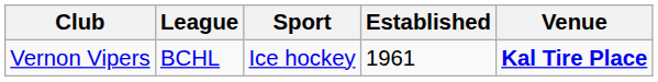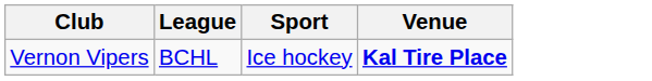 <table class="wikitable">
 <tr>
 <th scope="col">Club</th>
 <th scope="col">League</th>
 <th scope="col">Sport</th>
-<th scope="col">Established</th>
 <th scope="col">Venue</th>
 </tr>
 <tr>
 <td><a href='#'>Vernon Vipers</a></td>
 <td><a href='#'>BCHL</a></td>
 <td><a href='#'>Ice hockey</a></td>
-<td>1961</td>
 <td><strong><a href='#'>Kal Tire Place</a></strong></td>
 </tr>
 </table>
